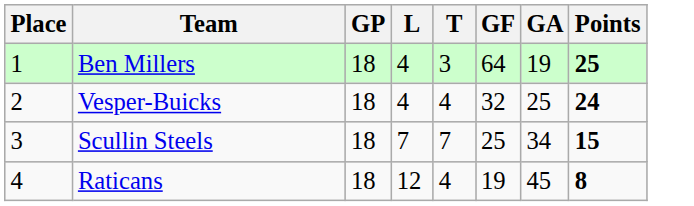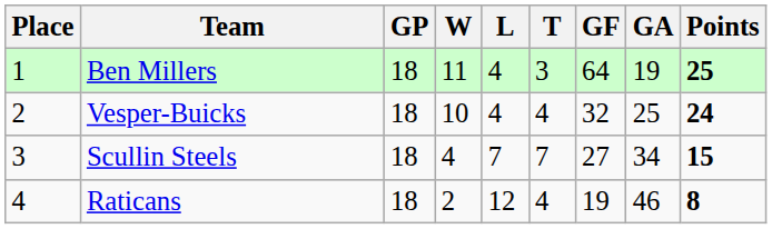 <table class="wikitable">
 <tr>
 <th>Place</th>
 <th width="170">Team</th>
 <th width="20">GP</th>
+<th width="20">W</th>
 <th width="20">L</th>
 <th width="20">T</th>
 <th width="20">GF</th>
 <th width="20">GA</th>
 <th>Points</th>
 </tr>
 <tr bgcolor=#ccffcc>
 <td>1</td>
 <td><a href='#'>Ben Millers</a></td>
 <td>18</td>
+<td>11</td>
 <td>4</td>
 <td>3</td>
 <td>64</td>
 <td>19</td>
 <td><strong>25</strong></td>
 </tr>
 <tr>
 <td>2</td>
 <td><a href='#'>Vesper-Buicks</a></td>
 <td>18</td>
+<td>10</td>
 <td>4</td>
 <td>4</td>
 <td>32</td>
 <td>25</td>
 <td><strong>24</strong></td>
 </tr>
 <tr>
 <td>3</td>
 <td><a href='#'>Scullin Steels</a></td>
 <td>18</td>
+<td>4</td>
 <td>7</td>
 <td>7</td>
-<td>25</td>
+<td>27</td>
 <td>34</td>
 <td><strong>15</strong></td>
 </tr>
 <tr>
 <td>4</td>
 <td><a href='#'>Raticans</a></td>
 <td>18</td>
+<td>2</td>
 <td>12</td>
 <td>4</td>
 <td>19</td>
-<td>45</td>
+<td>46</td>
 <td><strong>8</strong></td>
 </tr>
 </table>
